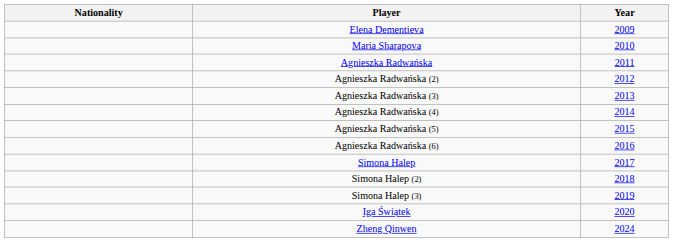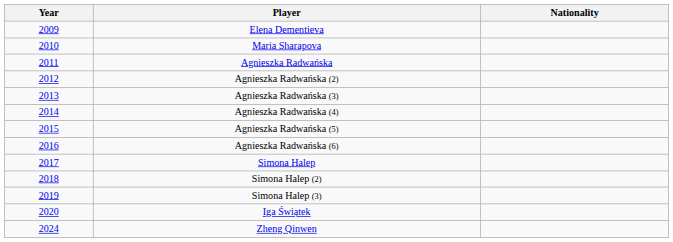 <table class="wikitable" style="width: 60%; text-align:center; font-size:90%">
 <tr>
+<th>Year</th>
+<th>Player</th>
 <th>Nationality</th>
-<th>Player</th>
-<th>Year</th>
 </tr>
 <tr>
+<td><a href='#'>2009</a></td>
+<td><a href='#'>Elena Dementieva</a></td>
 <td></td>
-<td><a href='#'>Elena Dementieva</a></td>
-<td><a href='#'>2009</a></td>
 </tr>
 <tr>
+<td><a href='#'>2010</a></td>
+<td><a href='#'>Maria Sharapova</a></td>
 <td></td>
-<td><a href='#'>Maria Sharapova</a></td>
-<td><a href='#'>2010</a></td>
 </tr>
 <tr>
+<td><a href='#'>2011</a></td>
+<td><a href='#'>Agnieszka Radwańska</a></td>
 <td></td>
-<td><a href='#'>Agnieszka Radwańska</a></td>
-<td><a href='#'>2011</a></td>
 </tr>
 <tr>
+<td><a href='#'>2012</a></td>
+<td>Agnieszka Radwańska <small>(2)</small></td>
 <td></td>
-<td>Agnieszka Radwańska <small>(2)</small></td>
-<td><a href='#'>2012</a></td>
 </tr>
 <tr>
+<td><a href='#'>2013</a></td>
+<td>Agnieszka Radwańska <small>(3)</small></td>
 <td></td>
-<td>Agnieszka Radwańska <small>(3)</small></td>
-<td><a href='#'>2013</a></td>
 </tr>
 <tr>
+<td><a href='#'>2014</a></td>
+<td>Agnieszka Radwańska <small>(4)</small></td>
 <td></td>
-<td>Agnieszka Radwańska <small>(4)</small></td>
-<td><a href='#'>2014</a></td>
 </tr>
 <tr>
+<td><a href='#'>2015</a></td>
+<td>Agnieszka Radwańska <small>(5)</small></td>
 <td></td>
-<td>Agnieszka Radwańska <small>(5)</small></td>
-<td><a href='#'>2015</a></td>
 </tr>
 <tr>
+<td><a href='#'>2016</a></td>
+<td>Agnieszka Radwańska <small>(6)</small></td>
 <td></td>
-<td>Agnieszka Radwańska <small>(6)</small></td>
-<td><a href='#'>2016</a></td>
 </tr>
 <tr>
+<td><a href='#'>2017</a></td>
+<td><a href='#'>Simona Halep</a></td>
 <td></td>
-<td><a href='#'>Simona Halep</a></td>
-<td><a href='#'>2017</a></td>
 </tr>
 <tr>
+<td><a href='#'>2018</a></td>
+<td>Simona Halep <small>(2)</small></td>
 <td></td>
-<td>Simona Halep <small>(2)</small></td>
-<td><a href='#'>2018</a></td>
 </tr>
 <tr>
+<td><a href='#'>2019</a></td>
+<td>Simona Halep <small>(3)</small></td>
 <td></td>
-<td>Simona Halep <small>(3)</small></td>
-<td><a href='#'>2019</a></td>
 </tr>
 <tr>
+<td><a href='#'>2020</a></td>
+<td><a href='#'>Iga Świątek</a></td>
 <td></td>
-<td><a href='#'>Iga Świątek</a></td>
-<td><a href='#'>2020</a></td>
 </tr>
 <tr>
+<td><a href='#'>2024</a></td>
+<td><a href='#'>Zheng Qinwen</a></td>
 <td></td>
-<td><a href='#'>Zheng Qinwen</a></td>
-<td><a href='#'>2024</a></td>
 </tr>
 </table>
